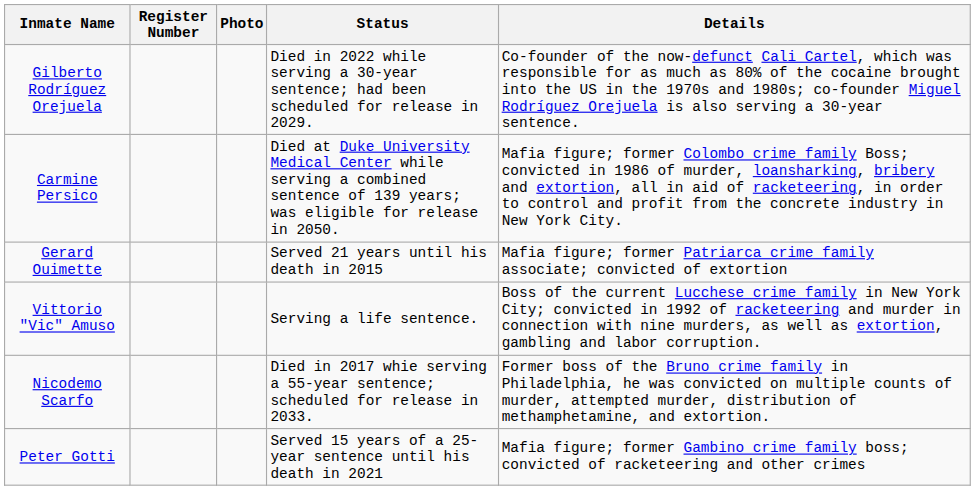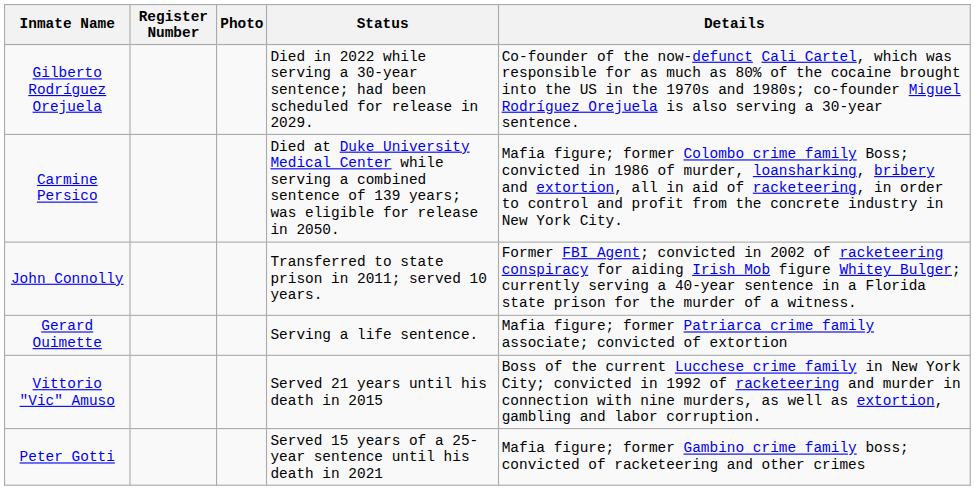 <table class="wikitable sortable">
 <tr>
 <th width=13%>Inmate Name</th>
 <th width=9%>Register Number</th>
 <th width=5%>Photo</th>
 <th width=24%>Status</th>
 <th width=54%>Details</th>
 </tr>
 <tr>
 <td align="center"><a href='#'>Gilberto Rodríguez Orejuela</a></td>
 <td align="center"></td>
 <td style="text-align:center;"></td>
 <td>Died in 2022 while serving a 30-year sentence; had been scheduled for release in 2029.</td>
 <td>Co-founder of the now-<a href='#'>defunct</a> <a href='#'>Cali Cartel</a>, which was responsible for as much as 80% of the cocaine brought into the US in the 1970s and 1980s; co-founder <a href='#'>Miguel Rodríguez Orejuela</a> is also serving a 30-year sentence.</td>
 </tr>
 <tr>
 <td style="text-align:center;"><a href='#'>Carmine Persico</a></td>
 <td style="text-align:center;"></td>
 <td style="text-align:center;"></td>
 <td>Died at <a href='#'>Duke University Medical Center</a> while serving a combined sentence of 139 years; was eligible for release in 2050.</td>
 <td>Mafia figure; former <a href='#'>Colombo crime family</a> Boss; convicted in 1986 of murder, <a href='#'>loansharking</a>, <a href='#'>bribery</a> and <a href='#'>extortion</a>, all in aid of <a href='#'>racketeering</a>, in order to control and profit from the concrete industry in New York City.</td>
 </tr>
 <tr>
+<td style="text-align:center;"><a href='#'>John Connolly</a></td>
+<td style="text-align:center;"> </td>
+<td style="text-align:center;"></td>
+<td>Transferred to state prison in 2011; served 10 years.</td>
+<td>Former <a href='#'>FBI Agent</a>; convicted in 2002 of <a href='#'>racketeering conspiracy</a> for aiding <a href='#'>Irish Mob</a> figure <a href='#'>Whitey Bulger</a>; currently serving a 40-year sentence in a Florida state prison for the murder of a witness.</td>
+</tr>
+<tr>
 <td style="text-align:center;"><a href='#'>Gerard Ouimette</a></td>
 <td style="text-align:center;"></td>
 <td></td>
-<td>Served 21 years until his death in 2015</td>
+<td>Serving a life sentence.</td>
 <td>Mafia figure; former <a href='#'>Patriarca crime family</a> associate; convicted of extortion</td>
 </tr>
 <tr>
 <td align="center"><a href='#'>Vittorio "Vic" Amuso</a></td>
 <td align="center"></td>
 <td style="text-align:center;"></td>
-<td>Serving a life sentence.</td>
+<td>Served 21 years until his death in 2015</td>
 <td>Boss of the current <a href='#'>Lucchese crime family</a> in New York City; convicted in 1992 of <a href='#'>racketeering</a> and murder in connection with nine murders, as well as <a href='#'>extortion</a>, gambling and labor corruption.</td>
-</tr>
-<tr>
-<td style="text-align:center;"><a href='#'>Nicodemo Scarfo</a></td>
-<td style="text-align:center;"></td>
-<td></td>
-<td>Died in 2017 whie serving a 55-year sentence; scheduled for release in 2033.</td>
-<td>Former boss of the <a href='#'>Bruno crime family</a> in Philadelphia, he was convicted on multiple counts of murder, attempted murder, distribution of methamphetamine, and extortion.</td>
 </tr>
 <tr>
 <td style="text-align:center;"><a href='#'>Peter Gotti</a></td>
 <td style="text-align:center;"></td>
 <td align="center"></td>
 <td>Served 15 years of a 25-year sentence until his death in 2021</td>
 <td>Mafia figure; former <a href='#'>Gambino crime family</a> boss; convicted of racketeering and other crimes</td>
 </tr>
 </table>
